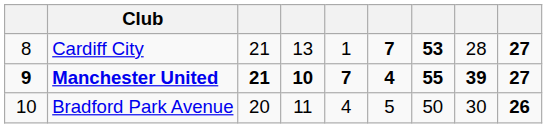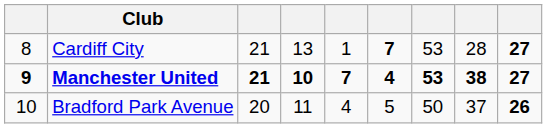 <table class="wikitable" style="text-align:center">
 <tr>
 <th width=30></th>
 <th>Club</th>
 <th width=30></th>
 <th width=30></th>
 <th width=30></th>
 <th width=30></th>
 <th width=30></th>
 <th width=30></th>
 <th width=30></th>
 </tr>
 <tr>
 <td>8</td>
 <td align=left><a href='#'>Cardiff City</a></td>
 <td>21</td>
 <td>13</td>
 <td>1</td>
 <td><strong>7</strong></td>
-<td><strong>53</strong></td>
+<td>53</td>
 <td>28</td>
 <td><strong>27</strong></td>
 </tr>
 <tr>
 <td><strong>9</strong></td>
 <td align=left><strong><a href='#'>Manchester United</a></strong></td>
 <td><strong>21</strong></td>
 <td><strong>10</strong></td>
 <td><strong>7</strong></td>
 <td><strong>4</strong></td>
-<td><strong>55</strong></td>
-<td><strong>39</strong></td>
+<td><strong>53</strong></td>
+<td><strong>38</strong></td>
 <td><strong>27</strong></td>
 </tr>
 <tr>
 <td>10</td>
 <td align=left><a href='#'>Bradford Park Avenue</a></td>
 <td>20</td>
 <td>11</td>
 <td>4</td>
 <td>5</td>
 <td>50</td>
-<td>30</td>
+<td>37</td>
 <td><strong>26</strong></td>
 </tr>
 </table>
